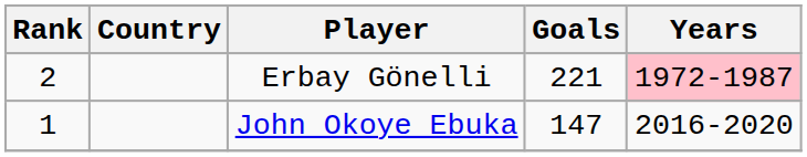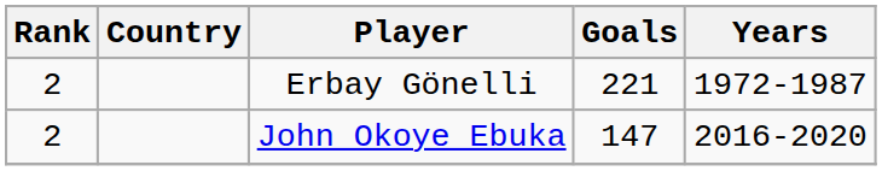 <table class="wikitable" style="text-align:center;">
 <tr>
 <th>Rank</th>
 <th>Country</th>
 <th>Player</th>
 <th>Goals</th>
 <th>Years</th>
 </tr>
 <tr>
 <td>2</td>
 <td></td>
 <td>Erbay Gönelli</td>
 <td>221</td>
-<td style="background: pink;">1972-1987</td>
+<td>1972-1987</td>
 </tr>
 <tr>
-<td>1</td>
+<td>2</td>
 <td></td>
 <td><a href='#'>John Okoye Ebuka</a></td>
 <td>147</td>
 <td>2016-2020</td>
 </tr>
 <tr>
 </tr>
 </table>
